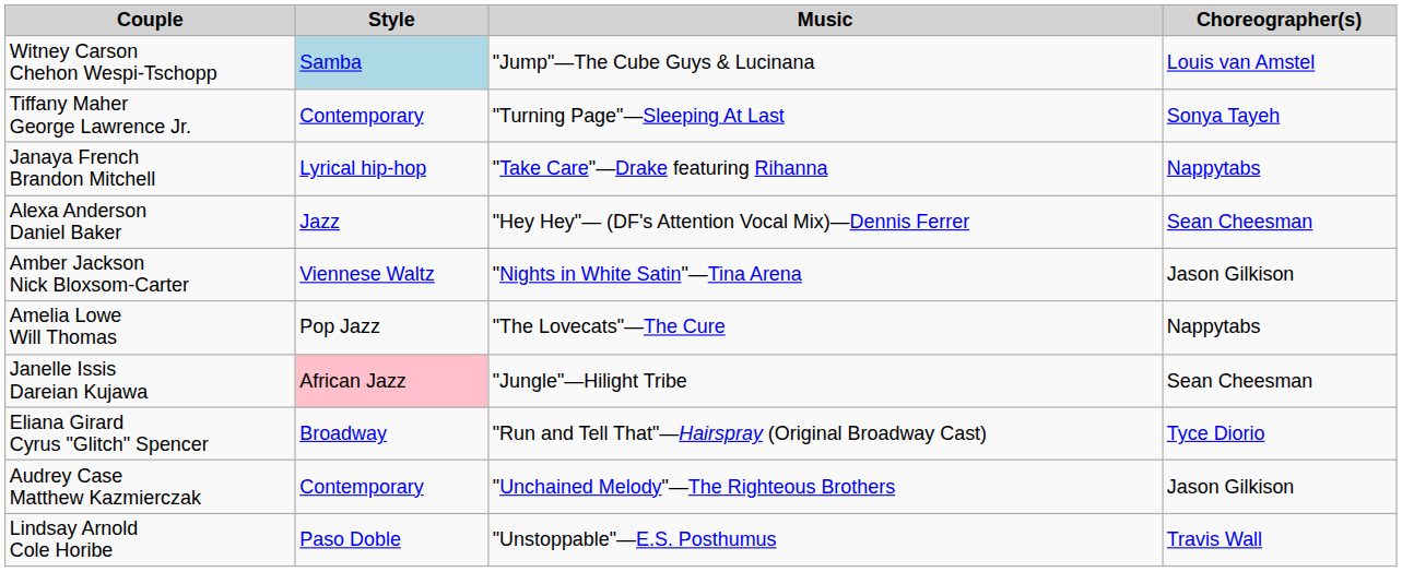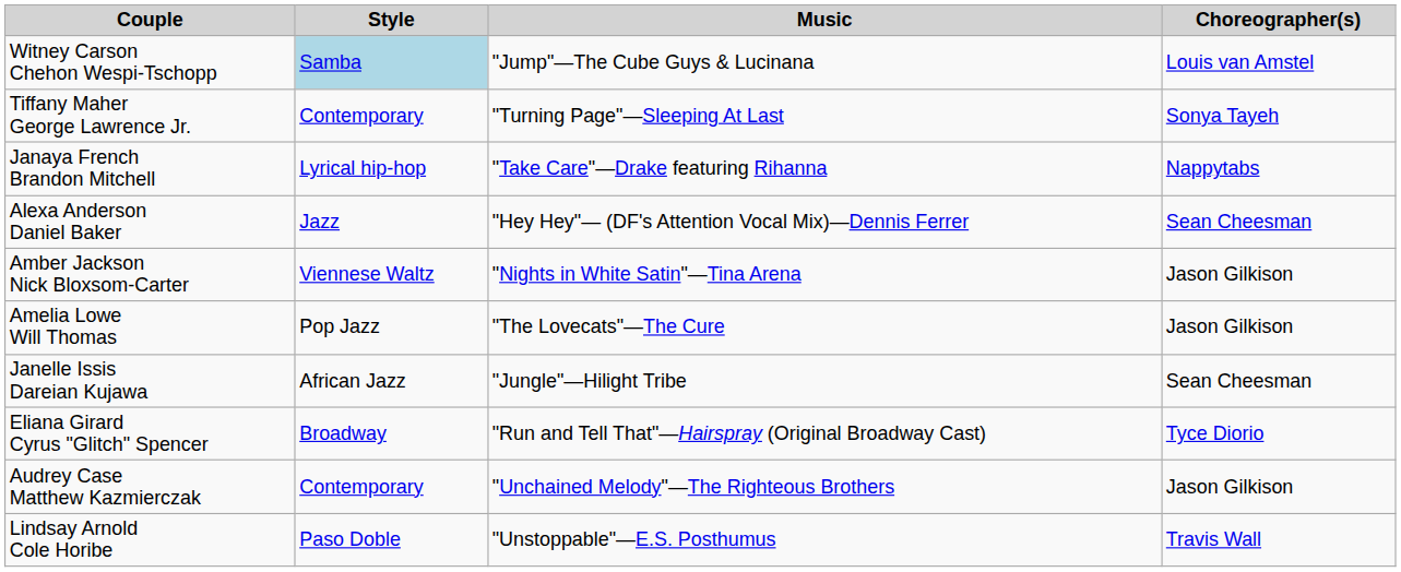 <table class="wikitable" style="width:90%;">
 <tr style="background:lightgrey; text-align:center;">
 <td><strong>Couple</strong></td>
 <td><strong>Style</strong></td>
 <td><strong>Music</strong></td>
 <td><strong>Choreographer(s)</strong></td>
 </tr>
 <tr>
 <td>Witney Carson <br> Chehon Wespi-Tschopp</td>
 <td style="background: lightblue;"><a href='#'>Samba</a></td>
 <td>"Jump"—The Cube Guys & Lucinana</td>
 <td><a href='#'>Louis van Amstel</a></td>
 </tr>
 <tr>
 <td>Tiffany Maher <br> George Lawrence Jr.</td>
 <td><a href='#'>Contemporary</a></td>
 <td>"Turning Page"—<a href='#'>Sleeping At Last</a></td>
 <td><a href='#'>Sonya Tayeh</a></td>
 </tr>
 <tr>
 <td>Janaya French <br> Brandon Mitchell</td>
 <td><a href='#'>Lyrical hip-hop</a></td>
 <td>"<a href='#'>Take Care</a>"—<a href='#'>Drake</a> featuring <a href='#'>Rihanna</a></td>
 <td><a href='#'>Nappytabs</a></td>
 </tr>
 <tr>
 <td>Alexa Anderson <br> Daniel Baker</td>
 <td><a href='#'>Jazz</a></td>
 <td>"Hey Hey"— (DF's Attention Vocal Mix)—<a href='#'>Dennis Ferrer</a></td>
 <td><a href='#'>Sean Cheesman</a></td>
 </tr>
 <tr>
 <td>Amber Jackson <br> Nick Bloxsom-Carter</td>
 <td><a href='#'>Viennese Waltz</a></td>
 <td>"<a href='#'>Nights in White Satin</a>"—<a href='#'>Tina Arena</a></td>
 <td>Jason Gilkison</td>
 </tr>
 <tr>
 <td>Amelia Lowe <br> Will Thomas</td>
 <td>Pop Jazz</td>
 <td>"The Lovecats"—<a href='#'>The Cure</a></td>
-<td>Nappytabs</td>
+<td>Jason Gilkison</td>
 </tr>
 <tr>
 <td>Janelle Issis <br> Dareian Kujawa</td>
-<td style="background: pink;">African Jazz</td>
+<td>African Jazz</td>
 <td>"Jungle"—Hilight Tribe</td>
 <td>Sean Cheesman</td>
 </tr>
 <tr>
 <td>Eliana Girard <br> Cyrus "Glitch" Spencer</td>
 <td><a href='#'>Broadway</a></td>
 <td>"Run and Tell That"—<em><a href='#'>Hairspray</a></em> (Original Broadway Cast)</td>
 <td><a href='#'>Tyce Diorio</a></td>
 </tr>
 <tr>
 <td>Audrey Case <br> Matthew Kazmierczak</td>
 <td><a href='#'>Contemporary</a></td>
 <td>"<a href='#'>Unchained Melody</a>"—<a href='#'>The Righteous Brothers</a></td>
 <td>Jason Gilkison</td>
 </tr>
 <tr>
 <td>Lindsay Arnold <br> Cole Horibe</td>
 <td><a href='#'>Paso Doble</a></td>
 <td>"Unstoppable"—<a href='#'>E.S. Posthumus</a></td>
 <td><a href='#'>Travis Wall</a></td>
 </tr>
 </table>
